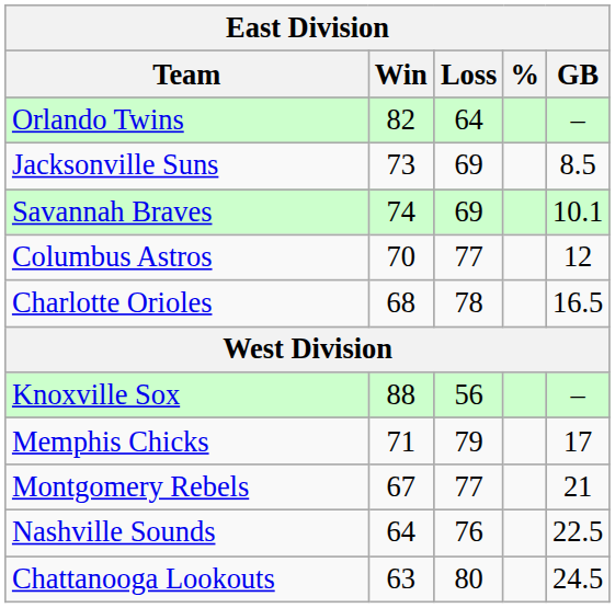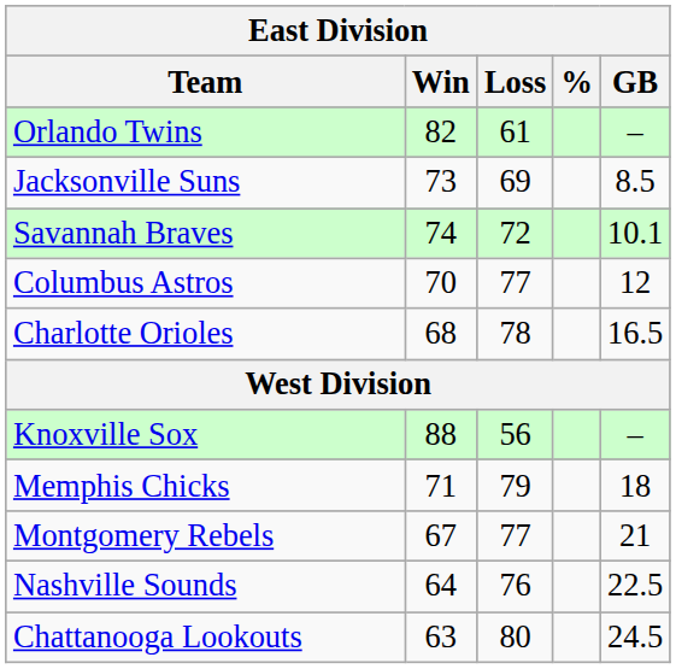 <table class="wikitable">
 <tr>
 <th colspan="5">East Division</th>
 </tr>
 <tr>
 <th width="60%">Team</th>
 <th>Win</th>
 <th>Loss</th>
 <th>%</th>
 <th>GB</th>
 </tr>
 <tr align=center bgcolor=ccffcc>
 <td align=left><a href='#'>Orlando Twins</a></td>
 <td>82</td>
-<td>64</td>
+<td>61</td>
 <td></td>
 <td>–</td>
 </tr>
 <tr align=center>
 <td align=left><a href='#'>Jacksonville Suns</a></td>
 <td>73</td>
 <td>69</td>
 <td></td>
 <td>8.5</td>
 </tr>
 <tr align=center bgcolor=ccffcc>
 <td align=left><a href='#'>Savannah Braves</a></td>
 <td>74</td>
-<td>69</td>
+<td>72</td>
 <td></td>
 <td>10.1</td>
 </tr>
 <tr align=center>
 <td align=left><a href='#'>Columbus Astros</a></td>
 <td>70</td>
 <td>77</td>
 <td></td>
 <td>12</td>
 </tr>
 <tr align=center>
 <td align=left><a href='#'>Charlotte Orioles</a></td>
 <td>68</td>
 <td>78</td>
 <td></td>
 <td>16.5</td>
 </tr>
 <tr>
 <th colspan="5">West Division</th>
 </tr>
 <tr align=center bgcolor=ccffcc>
 <td align=left><a href='#'>Knoxville Sox</a></td>
 <td>88</td>
 <td>56</td>
 <td></td>
 <td>–</td>
 </tr>
 <tr align=center>
 <td align=left><a href='#'>Memphis Chicks</a></td>
 <td>71</td>
 <td>79</td>
 <td></td>
-<td>17</td>
+<td>18</td>
 </tr>
 <tr align=center>
 <td align=left><a href='#'>Montgomery Rebels</a></td>
 <td>67</td>
 <td>77</td>
 <td></td>
 <td>21</td>
 </tr>
 <tr align=center>
 <td align=left><a href='#'>Nashville Sounds</a></td>
 <td>64</td>
 <td>76</td>
 <td></td>
 <td>22.5</td>
 </tr>
 <tr align=center>
 <td align=left><a href='#'>Chattanooga Lookouts</a></td>
 <td>63</td>
 <td>80</td>
 <td></td>
 <td>24.5</td>
 </tr>
 </table>
